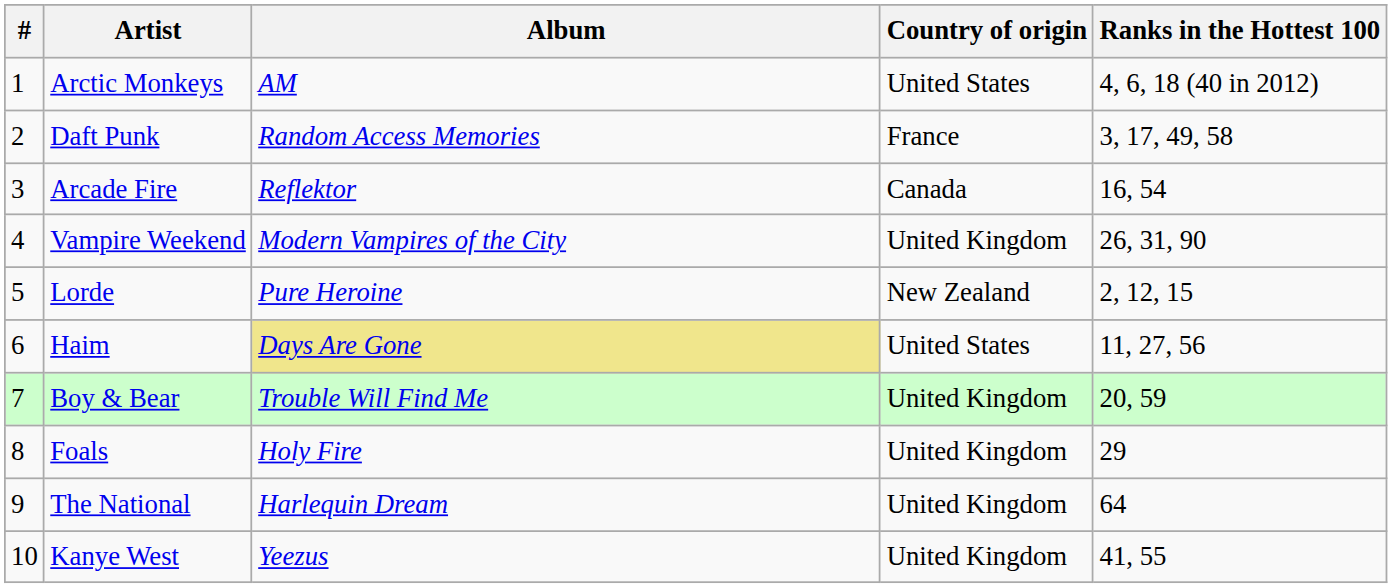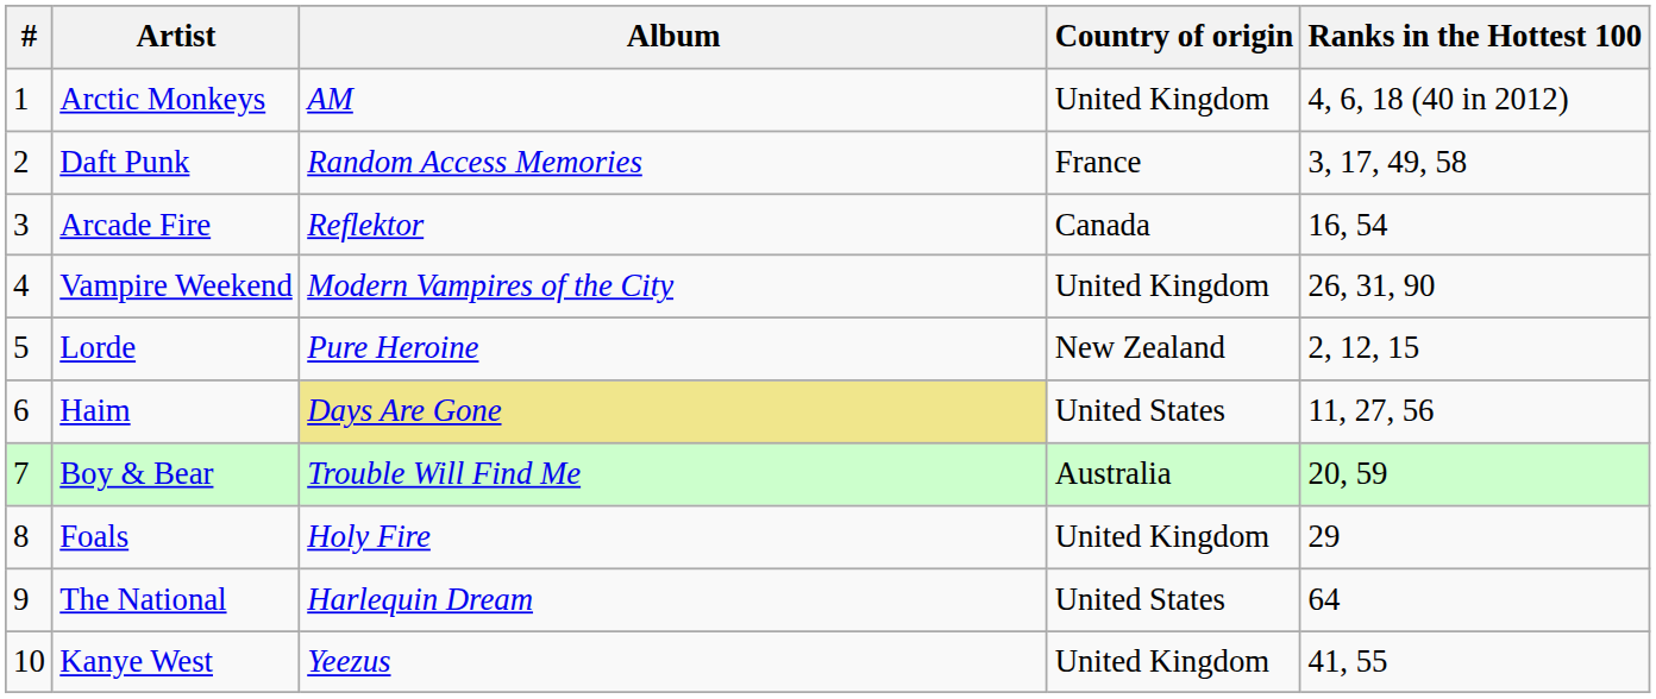 <table class="wikitable sortable" style="font-size:0.95em;line-height:1.5em;">
 <tr>
 <th>#</th>
 <th>Artist</th>
 <th style="width:350px;">Album</th>
 <th>Country of origin</th>
 <th>Ranks in the Hottest 100</th>
 </tr>
 <tr>
 <td>1</td>
 <td><a href='#'>Arctic Monkeys</a></td>
 <td><em><a href='#'>AM</a></em></td>
-<td>United States</td>
+<td>United Kingdom</td>
 <td>4, 6, 18 (40 in 2012)</td>
 </tr>
 <tr>
 <td>2</td>
 <td><a href='#'>Daft Punk</a></td>
 <td><em><a href='#'>Random Access Memories</a></em></td>
 <td>France</td>
 <td>3, 17, 49, 58</td>
 </tr>
 <tr>
 <td>3</td>
 <td><a href='#'>Arcade Fire</a></td>
 <td><em><a href='#'>Reflektor</a></em></td>
 <td>Canada</td>
 <td>16, 54</td>
 </tr>
 <tr>
 <td>4</td>
 <td><a href='#'>Vampire Weekend</a></td>
 <td><em><a href='#'>Modern Vampires of the City</a></em></td>
 <td>United Kingdom</td>
 <td>26, 31, 90</td>
 </tr>
 <tr>
 <td>5</td>
 <td><a href='#'>Lorde</a></td>
 <td><em><a href='#'>Pure Heroine</a></em></td>
 <td>New Zealand</td>
 <td>2, 12, 15</td>
 </tr>
 <tr>
 <td>6</td>
 <td><a href='#'>Haim</a></td>
 <td style="background: khaki;"><em><a href='#'>Days Are Gone</a></em></td>
 <td>United States</td>
 <td>11, 27, 56</td>
 </tr>
 <tr style="background: #ccffcc">
 <td>7</td>
 <td><a href='#'>Boy & Bear</a></td>
 <td><em><a href='#'>Trouble Will Find Me</a></em></td>
-<td>United Kingdom</td>
+<td>Australia</td>
 <td>20, 59</td>
 </tr>
 <tr>
 <td>8</td>
 <td><a href='#'>Foals</a></td>
 <td><em><a href='#'>Holy Fire</a></em></td>
 <td>United Kingdom</td>
 <td>29</td>
 </tr>
 <tr>
 <td>9</td>
 <td><a href='#'>The National</a></td>
 <td><em><a href='#'>Harlequin Dream</a></em></td>
-<td>United Kingdom</td>
+<td>United States</td>
 <td>64</td>
 </tr>
 <tr>
 <td>10</td>
 <td><a href='#'>Kanye West</a></td>
 <td><em><a href='#'>Yeezus</a></em></td>
 <td>United Kingdom</td>
 <td>41, 55</td>
 </tr>
 </table>
